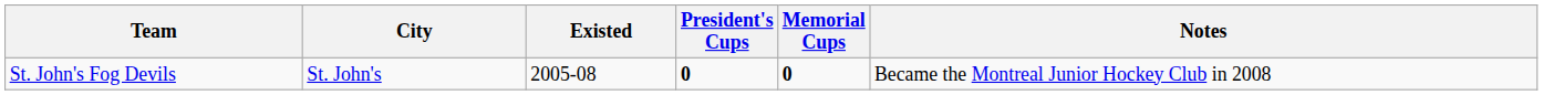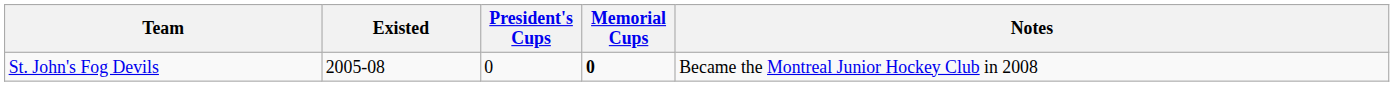 <table class="wikitable">
 <tr>
 <th bgcolor="#DDDDFF" width="20%">Team</th>
-<th bgcolor="#DDDDFF" width="15%">City</th>
 <th bgcolor="#DDDDFF" width="10%">Existed</th>
 <th bgcolor="#DDDDFF" width="5%"><a href='#'>President's Cups</a></th>
 <th bgcolor="#DDDDFF" width="5%"><a href='#'>Memorial Cups</a></th>
 <th bgcolor="#DDDDFF" width="45%">Notes</th>
 </tr>
 <tr>
 <td><a href='#'>St. John's Fog Devils</a></td>
-<td><a href='#'>St. John's</a></td>
 <td>2005-08</td>
-<td><strong>0</strong></td>
+<td>0</td>
 <td><strong>0</strong></td>
 <td>Became the <a href='#'>Montreal Junior Hockey Club</a> in 2008</td>
 </tr>
 </table>
